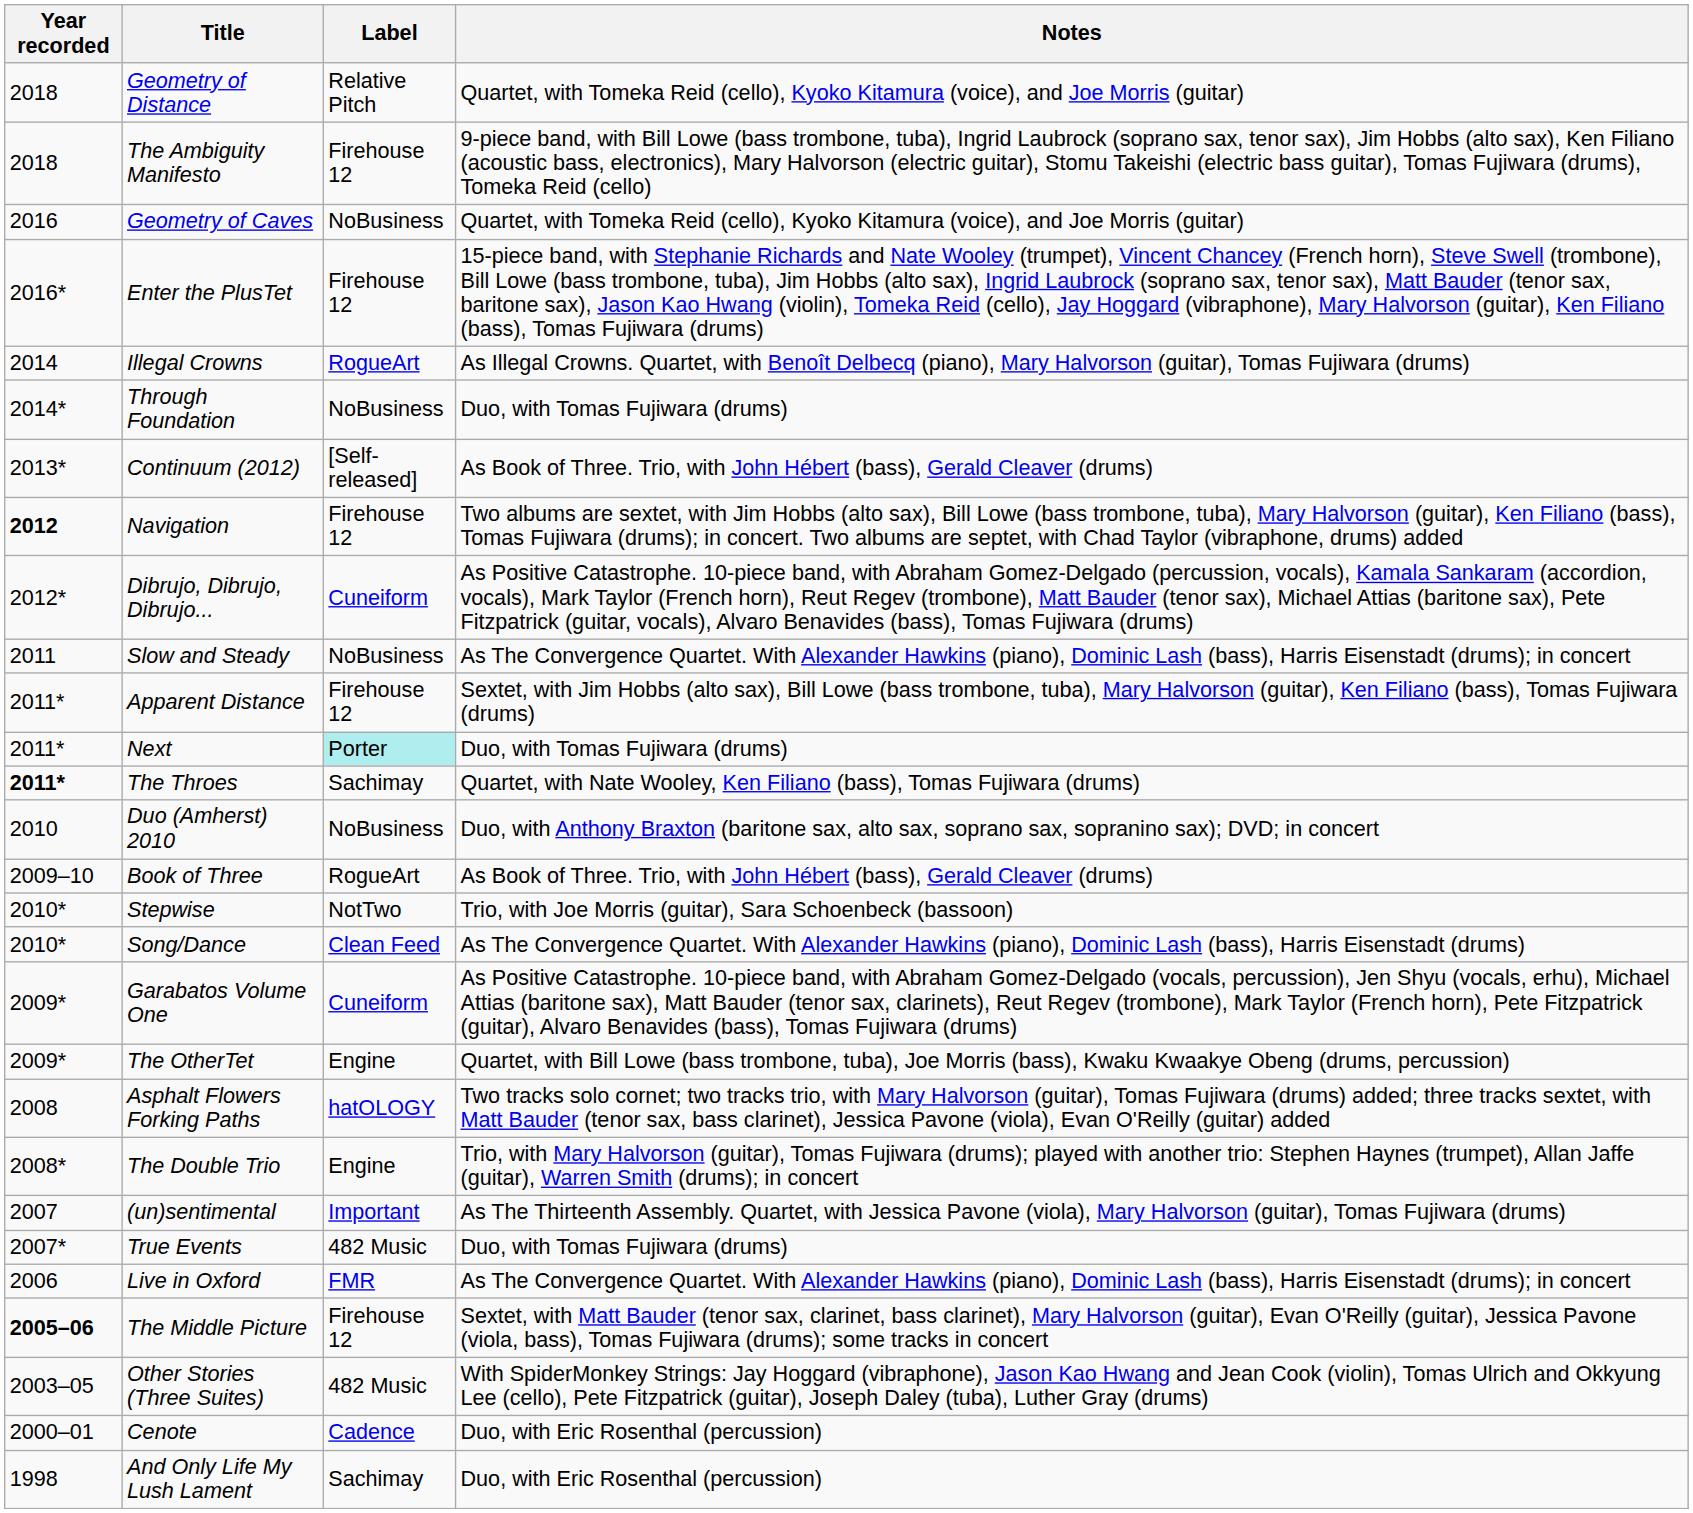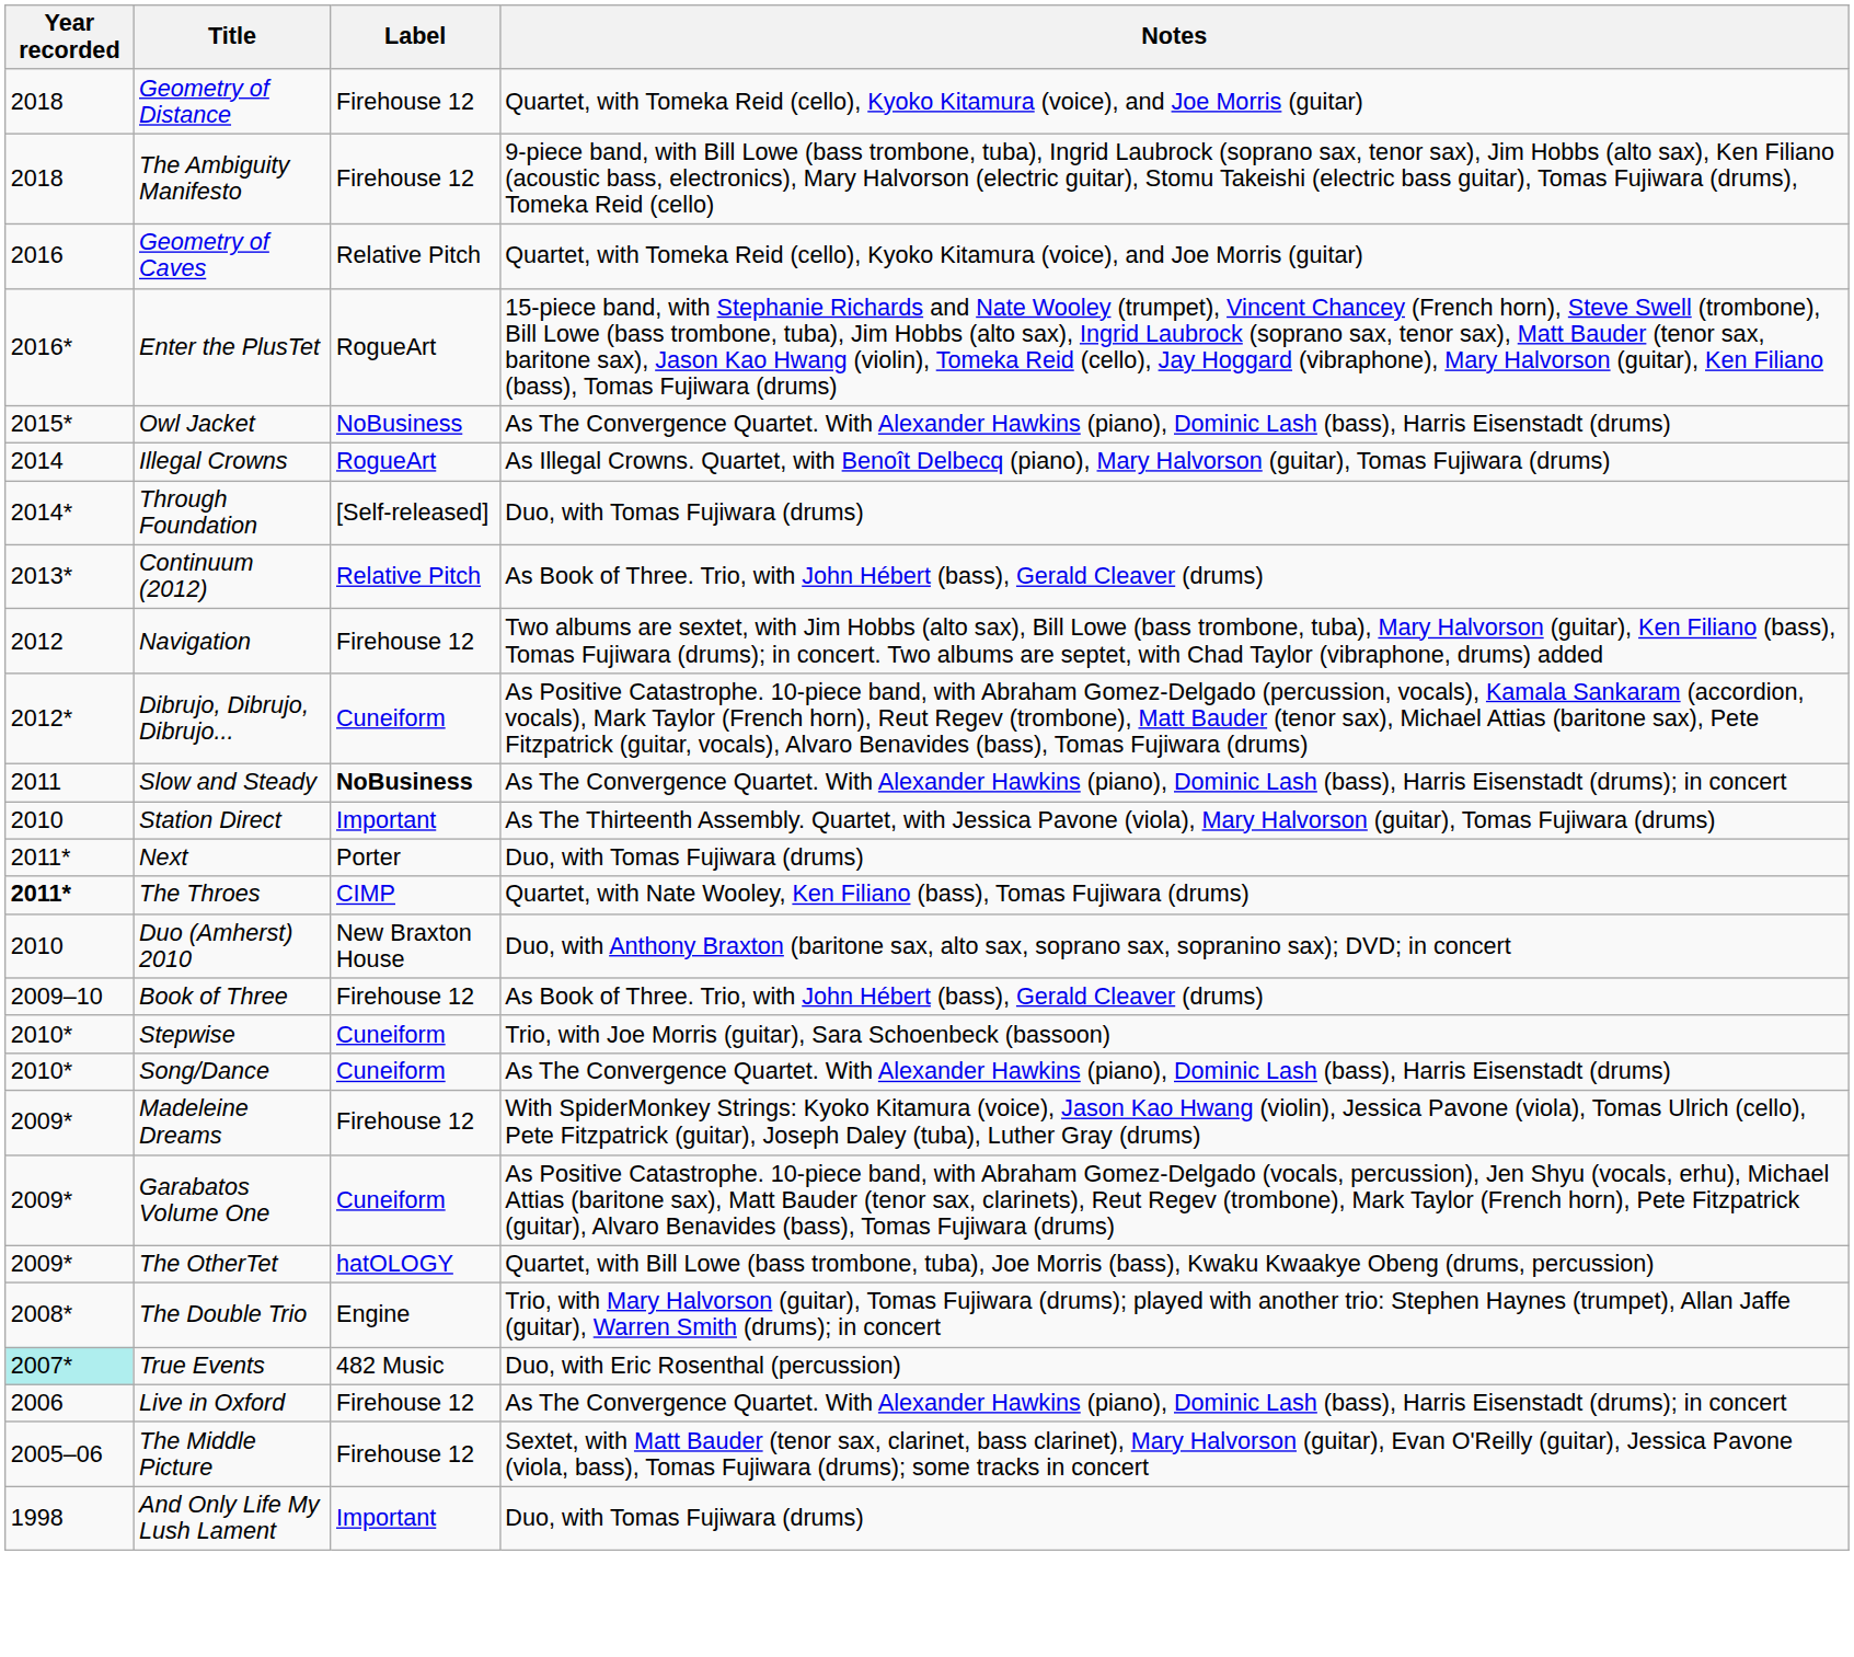 <table class="wikitable sortable">
 <tr>
 <th>Year recorded</th>
 <th>Title</th>
 <th>Label</th>
 <th>Notes</th>
 </tr>
 <tr>
 <td>2018</td>
 <td><em><a href='#'>Geometry of Distance</a></em></td>
-<td>Relative Pitch</td>
+<td>Firehouse 12</td>
 <td>Quartet, with Tomeka Reid (cello), <a href='#'>Kyoko Kitamura</a> (voice), and <a href='#'>Joe Morris</a> (guitar)</td>
 </tr>
 <tr>
 <td>2018</td>
 <td><em>The Ambiguity Manifesto</em></td>
 <td>Firehouse 12</td>
 <td>9-piece band, with Bill Lowe (bass trombone, tuba), Ingrid Laubrock (soprano sax, tenor sax), Jim Hobbs (alto sax), Ken Filiano (acoustic bass, electronics), Mary Halvorson (electric guitar), Stomu Takeishi (electric bass guitar), Tomas Fujiwara (drums), Tomeka Reid (cello)</td>
 </tr>
 <tr>
 <td>2016</td>
 <td><em><a href='#'>Geometry of Caves</a></em></td>
-<td>NoBusiness</td>
+<td>Relative Pitch</td>
 <td>Quartet, with Tomeka Reid (cello), Kyoko Kitamura (voice), and Joe Morris (guitar)</td>
 </tr>
 <tr>
 <td>2016*</td>
 <td><em>Enter the PlusTet</em></td>
-<td>Firehouse 12</td>
+<td>RogueArt</td>
 <td>15-piece band, with <a href='#'>Stephanie Richards</a> and <a href='#'>Nate Wooley</a> (trumpet), <a href='#'>Vincent Chancey</a> (French horn), <a href='#'>Steve Swell</a> (trombone), Bill Lowe (bass trombone, tuba), Jim Hobbs (alto sax), <a href='#'>Ingrid Laubrock</a> (soprano sax, tenor sax), <a href='#'>Matt Bauder</a> (tenor sax, baritone sax), <a href='#'>Jason Kao Hwang</a> (violin), <a href='#'>Tomeka Reid</a> (cello), <a href='#'>Jay Hoggard</a> (vibraphone), <a href='#'>Mary Halvorson</a> (guitar), <a href='#'>Ken Filiano</a> (bass), Tomas Fujiwara (drums)</td>
+</tr>
+<tr>
+<td>2015*</td>
+<td><em>Owl Jacket</em></td>
+<td><a href='#'>NoBusiness</a></td>
+<td>As The Convergence Quartet. With <a href='#'>Alexander Hawkins</a> (piano), <a href='#'>Dominic Lash</a> (bass), Harris Eisenstadt (drums)</td>
 </tr>
 <tr>
 <td>2014</td>
 <td><em>Illegal Crowns</em></td>
 <td><a href='#'>RogueArt</a></td>
 <td>As Illegal Crowns. Quartet, with <a href='#'>Benoît Delbecq</a> (piano), <a href='#'>Mary Halvorson</a> (guitar), Tomas Fujiwara (drums)</td>
 </tr>
 <tr>
 <td>2014*</td>
 <td><em>Through Foundation</em></td>
-<td>NoBusiness</td>
+<td>[Self-released]</td>
 <td>Duo, with Tomas Fujiwara (drums)</td>
 </tr>
 <tr>
 <td>2013*</td>
 <td><em>Continuum (2012)</em></td>
-<td>[Self-released]</td>
+<td><a href='#'>Relative Pitch</a></td>
 <td>As Book of Three. Trio, with <a href='#'>John Hébert</a> (bass), <a href='#'>Gerald Cleaver</a> (drums)</td>
 </tr>
 <tr>
-<td><strong>2012</strong></td>
+<td>2012</td>
 <td><em>Navigation</em></td>
 <td>Firehouse 12</td>
 <td>Two albums are sextet, with Jim Hobbs (alto sax), Bill Lowe (bass trombone, tuba), <a href='#'>Mary Halvorson</a> (guitar), <a href='#'>Ken Filiano</a> (bass), Tomas Fujiwara (drums); in concert. Two albums are septet, with Chad Taylor (vibraphone, drums) added</td>
 </tr>
 <tr>
 <td>2012*</td>
 <td><em>Dibrujo, Dibrujo, Dibrujo...</em></td>
 <td><a href='#'>Cuneiform</a></td>
 <td>As Positive Catastrophe. 10-piece band, with Abraham Gomez-Delgado (percussion, vocals), <a href='#'>Kamala Sankaram</a> (accordion, vocals), Mark Taylor (French horn), Reut Regev (trombone), <a href='#'>Matt Bauder</a> (tenor sax), Michael Attias (baritone sax), Pete Fitzpatrick (guitar, vocals), Alvaro Benavides (bass), Tomas Fujiwara (drums)</td>
 </tr>
 <tr>
 <td>2011</td>
 <td><em>Slow and Steady</em></td>
-<td>NoBusiness</td>
+<td><strong>NoBusiness</strong></td>
 <td>As The Convergence Quartet. With <a href='#'>Alexander Hawkins</a> (piano), <a href='#'>Dominic Lash</a> (bass), Harris Eisenstadt (drums); in concert</td>
 </tr>
 <tr>
-<td>2011*</td>
-<td><em>Apparent Distance</em></td>
-<td>Firehouse 12</td>
-<td>Sextet, with Jim Hobbs (alto sax), Bill Lowe (bass trombone, tuba), <a href='#'>Mary Halvorson</a> (guitar), <a href='#'>Ken Filiano</a> (bass), Tomas Fujiwara (drums)</td>
+<td>2010</td>
+<td><em>Station Direct</em></td>
+<td><a href='#'>Important</a></td>
+<td>As The Thirteenth Assembly. Quartet, with Jessica Pavone (viola), <a href='#'>Mary Halvorson</a> (guitar), Tomas Fujiwara (drums)</td>
 </tr>
 <tr>
 <td>2011*</td>
 <td><em>Next</em></td>
-<td style="background: paleturquoise;">Porter</td>
+<td>Porter</td>
 <td>Duo, with Tomas Fujiwara (drums)</td>
 </tr>
 <tr>
 <td><strong>2011*</strong></td>
 <td><em>The Throes</em></td>
-<td>Sachimay</td>
+<td><a href='#'>CIMP</a></td>
 <td>Quartet, with Nate Wooley, <a href='#'>Ken Filiano</a> (bass), Tomas Fujiwara (drums)</td>
 </tr>
 <tr>
 <td>2010</td>
 <td><em>Duo (Amherst) 2010</em></td>
-<td>NoBusiness</td>
+<td>New Braxton House</td>
 <td>Duo, with <a href='#'>Anthony Braxton</a> (baritone sax, alto sax, soprano sax, sopranino sax); DVD; in concert</td>
 </tr>
 <tr>
 <td>2009–10</td>
 <td><em>Book of Three</em></td>
-<td>RogueArt</td>
+<td>Firehouse 12</td>
 <td>As Book of Three. Trio, with <a href='#'>John Hébert</a> (bass), <a href='#'>Gerald Cleaver</a> (drums)</td>
 </tr>
 <tr>
 <td>2010*</td>
 <td><em>Stepwise</em></td>
-<td>NotTwo</td>
+<td><a href='#'>Cuneiform</a></td>
 <td>Trio, with Joe Morris (guitar), Sara Schoenbeck (bassoon)</td>
 </tr>
 <tr>
 <td>2010*</td>
 <td><em>Song/Dance</em></td>
-<td><a href='#'>Clean Feed</a></td>
+<td><a href='#'>Cuneiform</a></td>
 <td>As The Convergence Quartet. With <a href='#'>Alexander Hawkins</a> (piano), <a href='#'>Dominic Lash</a> (bass), Harris Eisenstadt (drums)</td>
+</tr>
+<tr>
+<td>2009*</td>
+<td><em>Madeleine Dreams</em></td>
+<td>Firehouse 12</td>
+<td>With SpiderMonkey Strings: Kyoko Kitamura (voice), <a href='#'>Jason Kao Hwang</a> (violin), Jessica Pavone (viola), Tomas Ulrich (cello), Pete Fitzpatrick (guitar), Joseph Daley (tuba), Luther Gray (drums)</td>
 </tr>
 <tr>
 <td>2009*</td>
 <td><em>Garabatos Volume One</em></td>
 <td><a href='#'>Cuneiform</a></td>
 <td>As Positive Catastrophe. 10-piece band, with Abraham Gomez-Delgado (vocals, percussion), Jen Shyu (vocals, erhu), Michael Attias (baritone sax), Matt Bauder (tenor sax, clarinets), Reut Regev (trombone), Mark Taylor (French horn), Pete Fitzpatrick (guitar), Alvaro Benavides (bass), Tomas Fujiwara (drums)</td>
 </tr>
 <tr>
 <td>2009*</td>
 <td><em>The OtherTet</em></td>
-<td>Engine</td>
+<td><a href='#'>hatOLOGY</a></td>
 <td>Quartet, with Bill Lowe (bass trombone, tuba), Joe Morris (bass), Kwaku Kwaakye Obeng (drums, percussion)</td>
-</tr>
-<tr>
-<td>2008</td>
-<td><em>Asphalt Flowers Forking Paths</em></td>
-<td><a href='#'>hatOLOGY</a></td>
-<td>Two tracks solo cornet; two tracks trio, with <a href='#'>Mary Halvorson</a> (guitar), Tomas Fujiwara (drums) added; three tracks sextet, with <a href='#'>Matt Bauder</a> (tenor sax, bass clarinet), Jessica Pavone (viola), Evan O'Reilly (guitar) added</td>
 </tr>
 <tr>
 <td>2008*</td>
 <td><em>The Double Trio</em></td>
 <td>Engine</td>
 <td>Trio, with <a href='#'>Mary Halvorson</a> (guitar), Tomas Fujiwara (drums); played with another trio: Stephen Haynes (trumpet), Allan Jaffe (guitar), <a href='#'>Warren Smith</a> (drums); in concert</td>
 </tr>
 <tr>
-<td>2007</td>
-<td><em>(un)sentimental</em></td>
-<td><a href='#'>Important</a></td>
-<td>As The Thirteenth Assembly. Quartet, with Jessica Pavone (viola), <a href='#'>Mary Halvorson</a> (guitar), Tomas Fujiwara (drums)</td>
-</tr>
-<tr>
-<td>2007*</td>
+<td style="background: paleturquoise;">2007*</td>
 <td><em>True Events</em></td>
 <td>482 Music</td>
-<td>Duo, with Tomas Fujiwara (drums)</td>
+<td>Duo, with Eric Rosenthal (percussion)</td>
 </tr>
 <tr>
 <td>2006</td>
 <td><em>Live in Oxford</em></td>
-<td><a href='#'>FMR</a></td>
+<td>Firehouse 12</td>
 <td>As The Convergence Quartet. With <a href='#'>Alexander Hawkins</a> (piano), <a href='#'>Dominic Lash</a> (bass), Harris Eisenstadt (drums); in concert</td>
 </tr>
 <tr>
-<td><strong>2005–06</strong></td>
+<td>2005–06</td>
 <td><em>The Middle Picture</em></td>
 <td>Firehouse 12</td>
 <td>Sextet, with <a href='#'>Matt Bauder</a> (tenor sax, clarinet, bass clarinet), <a href='#'>Mary Halvorson</a> (guitar), Evan O'Reilly (guitar), Jessica Pavone (viola, bass), Tomas Fujiwara (drums); some tracks in concert</td>
 </tr>
 <tr>
-<td>2003–05</td>
-<td><em>Other Stories (Three Suites)</em></td>
-<td>482 Music</td>
-<td>With SpiderMonkey Strings: Jay Hoggard (vibraphone), <a href='#'>Jason Kao Hwang</a> and Jean Cook (violin), Tomas Ulrich and Okkyung Lee (cello), Pete Fitzpatrick (guitar), Joseph Daley (tuba), Luther Gray (drums)</td>
-</tr>
-<tr>
-<td>2000–01</td>
-<td><em>Cenote</em></td>
-<td><a href='#'>Cadence</a></td>
-<td>Duo, with Eric Rosenthal (percussion)</td>
-</tr>
-<tr>
 <td>1998</td>
 <td><em>And Only Life My Lush Lament</em></td>
-<td>Sachimay</td>
-<td>Duo, with Eric Rosenthal (percussion)</td>
+<td><a href='#'>Important</a></td>
+<td>Duo, with Tomas Fujiwara (drums)</td>
 </tr>
 </table>
